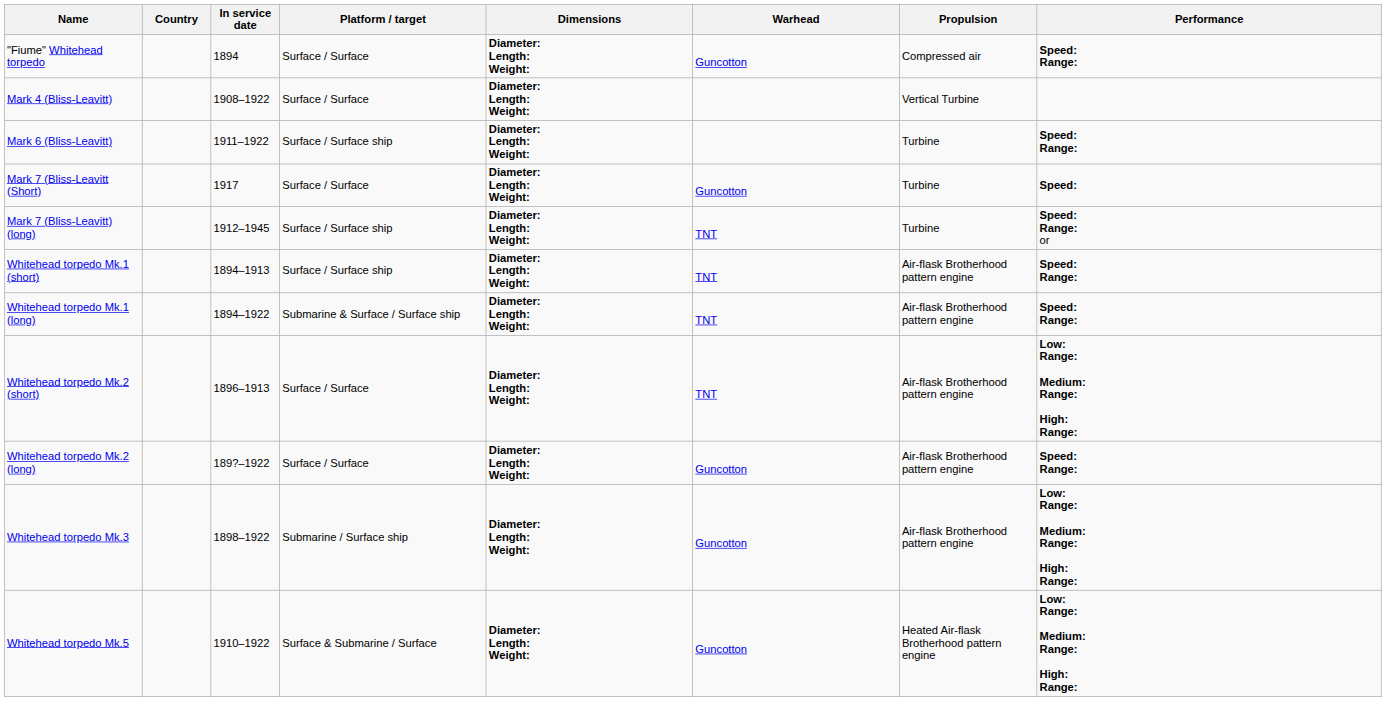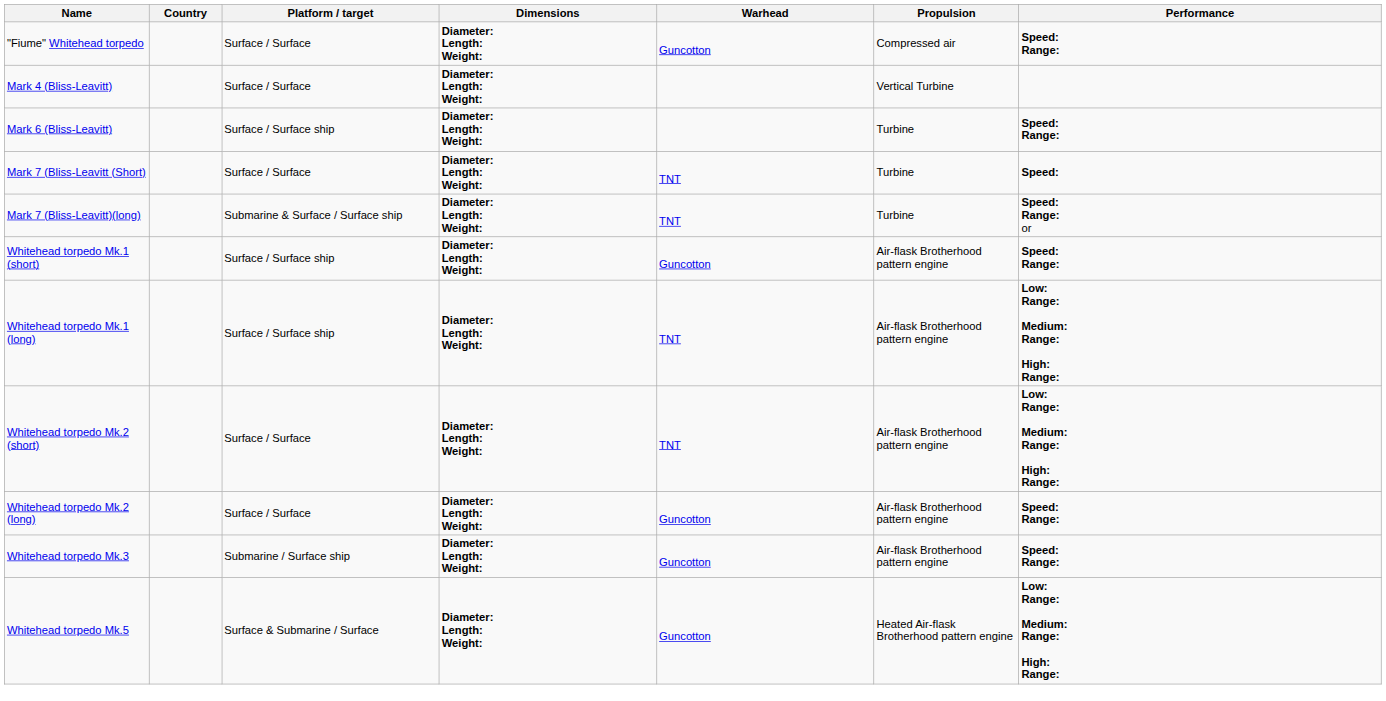 <table class="wikitable sortable" style="text-align: left;">
 <tr>
 <th width="10%">Name</th>
 <th width="5%">Country</th>
-<th width="5%">In service date</th>
 <th width="15%">Platform / target</th>
 <th width="15%">Dimensions</th>
 <th width="15%">Warhead</th>
 <th width="10%">Propulsion</th>
 <th width="25%">Performance</th>
 </tr>
 <tr>
 <td>"Fiume" <a href='#'>Whitehead torpedo</a></td>
 <td></td>
-<td>1894</td>
 <td>Surface / Surface</td>
 <td><strong>Diameter: </strong><br><strong>Length: </strong><br><strong>Weight: </strong></td>
 <td><br><a href='#'>Guncotton</a></td>
 <td>Compressed air</td>
 <td><strong>Speed: </strong><br><strong>Range: </strong></td>
 </tr>
 <tr>
 <td><a href='#'>Mark 4 (Bliss-Leavitt)</a></td>
 <td></td>
-<td>1908–1922</td>
 <td>Surface / Surface</td>
 <td><strong>Diameter: </strong><br> <strong>Length: </strong><br> <strong>Weight: </strong></td>
 <td></td>
 <td>Vertical Turbine</td>
 <td></td>
 </tr>
 <tr>
 <td><a href='#'>Mark 6 (Bliss-Leavitt)</a></td>
 <td></td>
-<td>1911–1922</td>
 <td>Surface / Surface ship</td>
 <td><strong>Diameter: </strong><br><strong>Length: </strong><br><strong>Weight: </strong></td>
 <td></td>
 <td>Turbine</td>
 <td><strong>Speed: </strong><br><strong>Range: </strong><br></td>
 </tr>
 <tr>
 <td><a href='#'>Mark 7 (Bliss-Leavitt (Short)</a></td>
 <td></td>
-<td>1917</td>
 <td>Surface / Surface</td>
 <td><strong>Diameter: </strong><br><strong>Length: </strong><br><strong>Weight: </strong></td>
-<td><br><a href='#'>Guncotton</a></td>
+<td><br><a href='#'>TNT</a></td>
 <td>Turbine</td>
 <td><strong>Speed:</strong></td>
 </tr>
 <tr>
 <td><a href='#'>Mark 7 (Bliss-Leavitt)(long)</a></td>
 <td></td>
-<td>1912–1945</td>
-<td>Surface / Surface ship</td>
+<td>Submarine & Surface / Surface ship</td>
 <td><strong>Diameter: </strong><br><strong>Length: </strong><br><strong>Weight: </strong></td>
 <td><br><a href='#'>TNT</a></td>
 <td>Turbine</td>
 <td><strong>Speed: </strong><br><strong>Range: </strong><br> or <br></td>
 </tr>
 <tr>
 <td><a href='#'>Whitehead torpedo Mk.1 (short)</a></td>
 <td></td>
-<td>1894–1913</td>
 <td>Surface / Surface ship</td>
 <td><strong>Diameter: </strong><br><strong>Length: </strong><br><strong>Weight: </strong></td>
-<td><br><a href='#'>TNT</a></td>
+<td><br><a href='#'>Guncotton</a></td>
 <td>Air-flask Brotherhood pattern engine</td>
 <td><strong>Speed: </strong><br><strong>Range: </strong><br></td>
 </tr>
 <tr>
 <td><a href='#'>Whitehead torpedo Mk.1 (long)</a></td>
 <td></td>
-<td>1894–1922</td>
-<td>Submarine & Surface / Surface ship</td>
+<td>Surface / Surface ship</td>
 <td><strong>Diameter: </strong><br><strong>Length: </strong><br><strong>Weight: </strong></td>
 <td><br><a href='#'>TNT</a></td>
 <td>Air-flask Brotherhood pattern engine</td>
-<td><strong>Speed: </strong><br><strong>Range: </strong><br></td>
+<td><strong>Low: </strong><br><strong>Range: </strong><br><br><strong>Medium: </strong><br><strong>Range: </strong><br><br><strong>High: </strong><br><strong>Range: </strong></td>
 </tr>
 <tr>
 <td><a href='#'>Whitehead torpedo Mk.2 (short)</a></td>
 <td></td>
-<td>1896–1913</td>
 <td>Surface / Surface</td>
 <td><strong>Diameter: </strong><br><strong>Length: </strong><br><strong>Weight: </strong></td>
 <td><br><a href='#'>TNT</a></td>
 <td>Air-flask Brotherhood pattern engine</td>
 <td><strong>Low: </strong><br><strong>Range: </strong><br><br><strong>Medium: </strong><br><strong>Range: </strong><br><br><strong>High: </strong><br><strong>Range: </strong></td>
 </tr>
 <tr>
 <td><a href='#'>Whitehead torpedo Mk.2 (long)</a></td>
 <td></td>
-<td>189?–1922</td>
 <td>Surface / Surface</td>
 <td><strong>Diameter: </strong><br><strong>Length: </strong><br><strong>Weight: </strong></td>
 <td><br><a href='#'>Guncotton</a></td>
 <td>Air-flask Brotherhood pattern engine</td>
 <td><strong>Speed: </strong><br><strong>Range: </strong><br></td>
 </tr>
 <tr>
 <td><a href='#'>Whitehead torpedo Mk.3</a></td>
 <td></td>
-<td>1898–1922</td>
 <td>Submarine / Surface ship</td>
 <td><strong>Diameter: </strong><br><strong>Length: </strong><br><strong>Weight: </strong></td>
 <td><br><a href='#'>Guncotton</a></td>
 <td>Air-flask Brotherhood pattern engine</td>
-<td><strong>Low: </strong><br><strong>Range: </strong><br><br><strong>Medium: </strong><br><strong>Range: </strong><br><br><strong>High: </strong><br><strong>Range: </strong></td>
+<td><strong>Speed: </strong><br><strong>Range: </strong><br></td>
 </tr>
 <tr>
 <td><a href='#'>Whitehead torpedo Mk.5</a></td>
 <td></td>
-<td>1910–1922</td>
 <td>Surface & Submarine / Surface</td>
 <td><strong>Diameter: </strong><br><strong>Length: </strong><br><strong>Weight: </strong></td>
 <td><br><a href='#'>Guncotton</a></td>
 <td>Heated Air-flask Brotherhood pattern engine</td>
 <td><strong>Low: </strong><br><strong>Range: </strong><br><br><strong>Medium: </strong><br><strong>Range: </strong><br><br><strong>High: </strong><br><strong>Range: </strong></td>
 </tr>
 </table>
